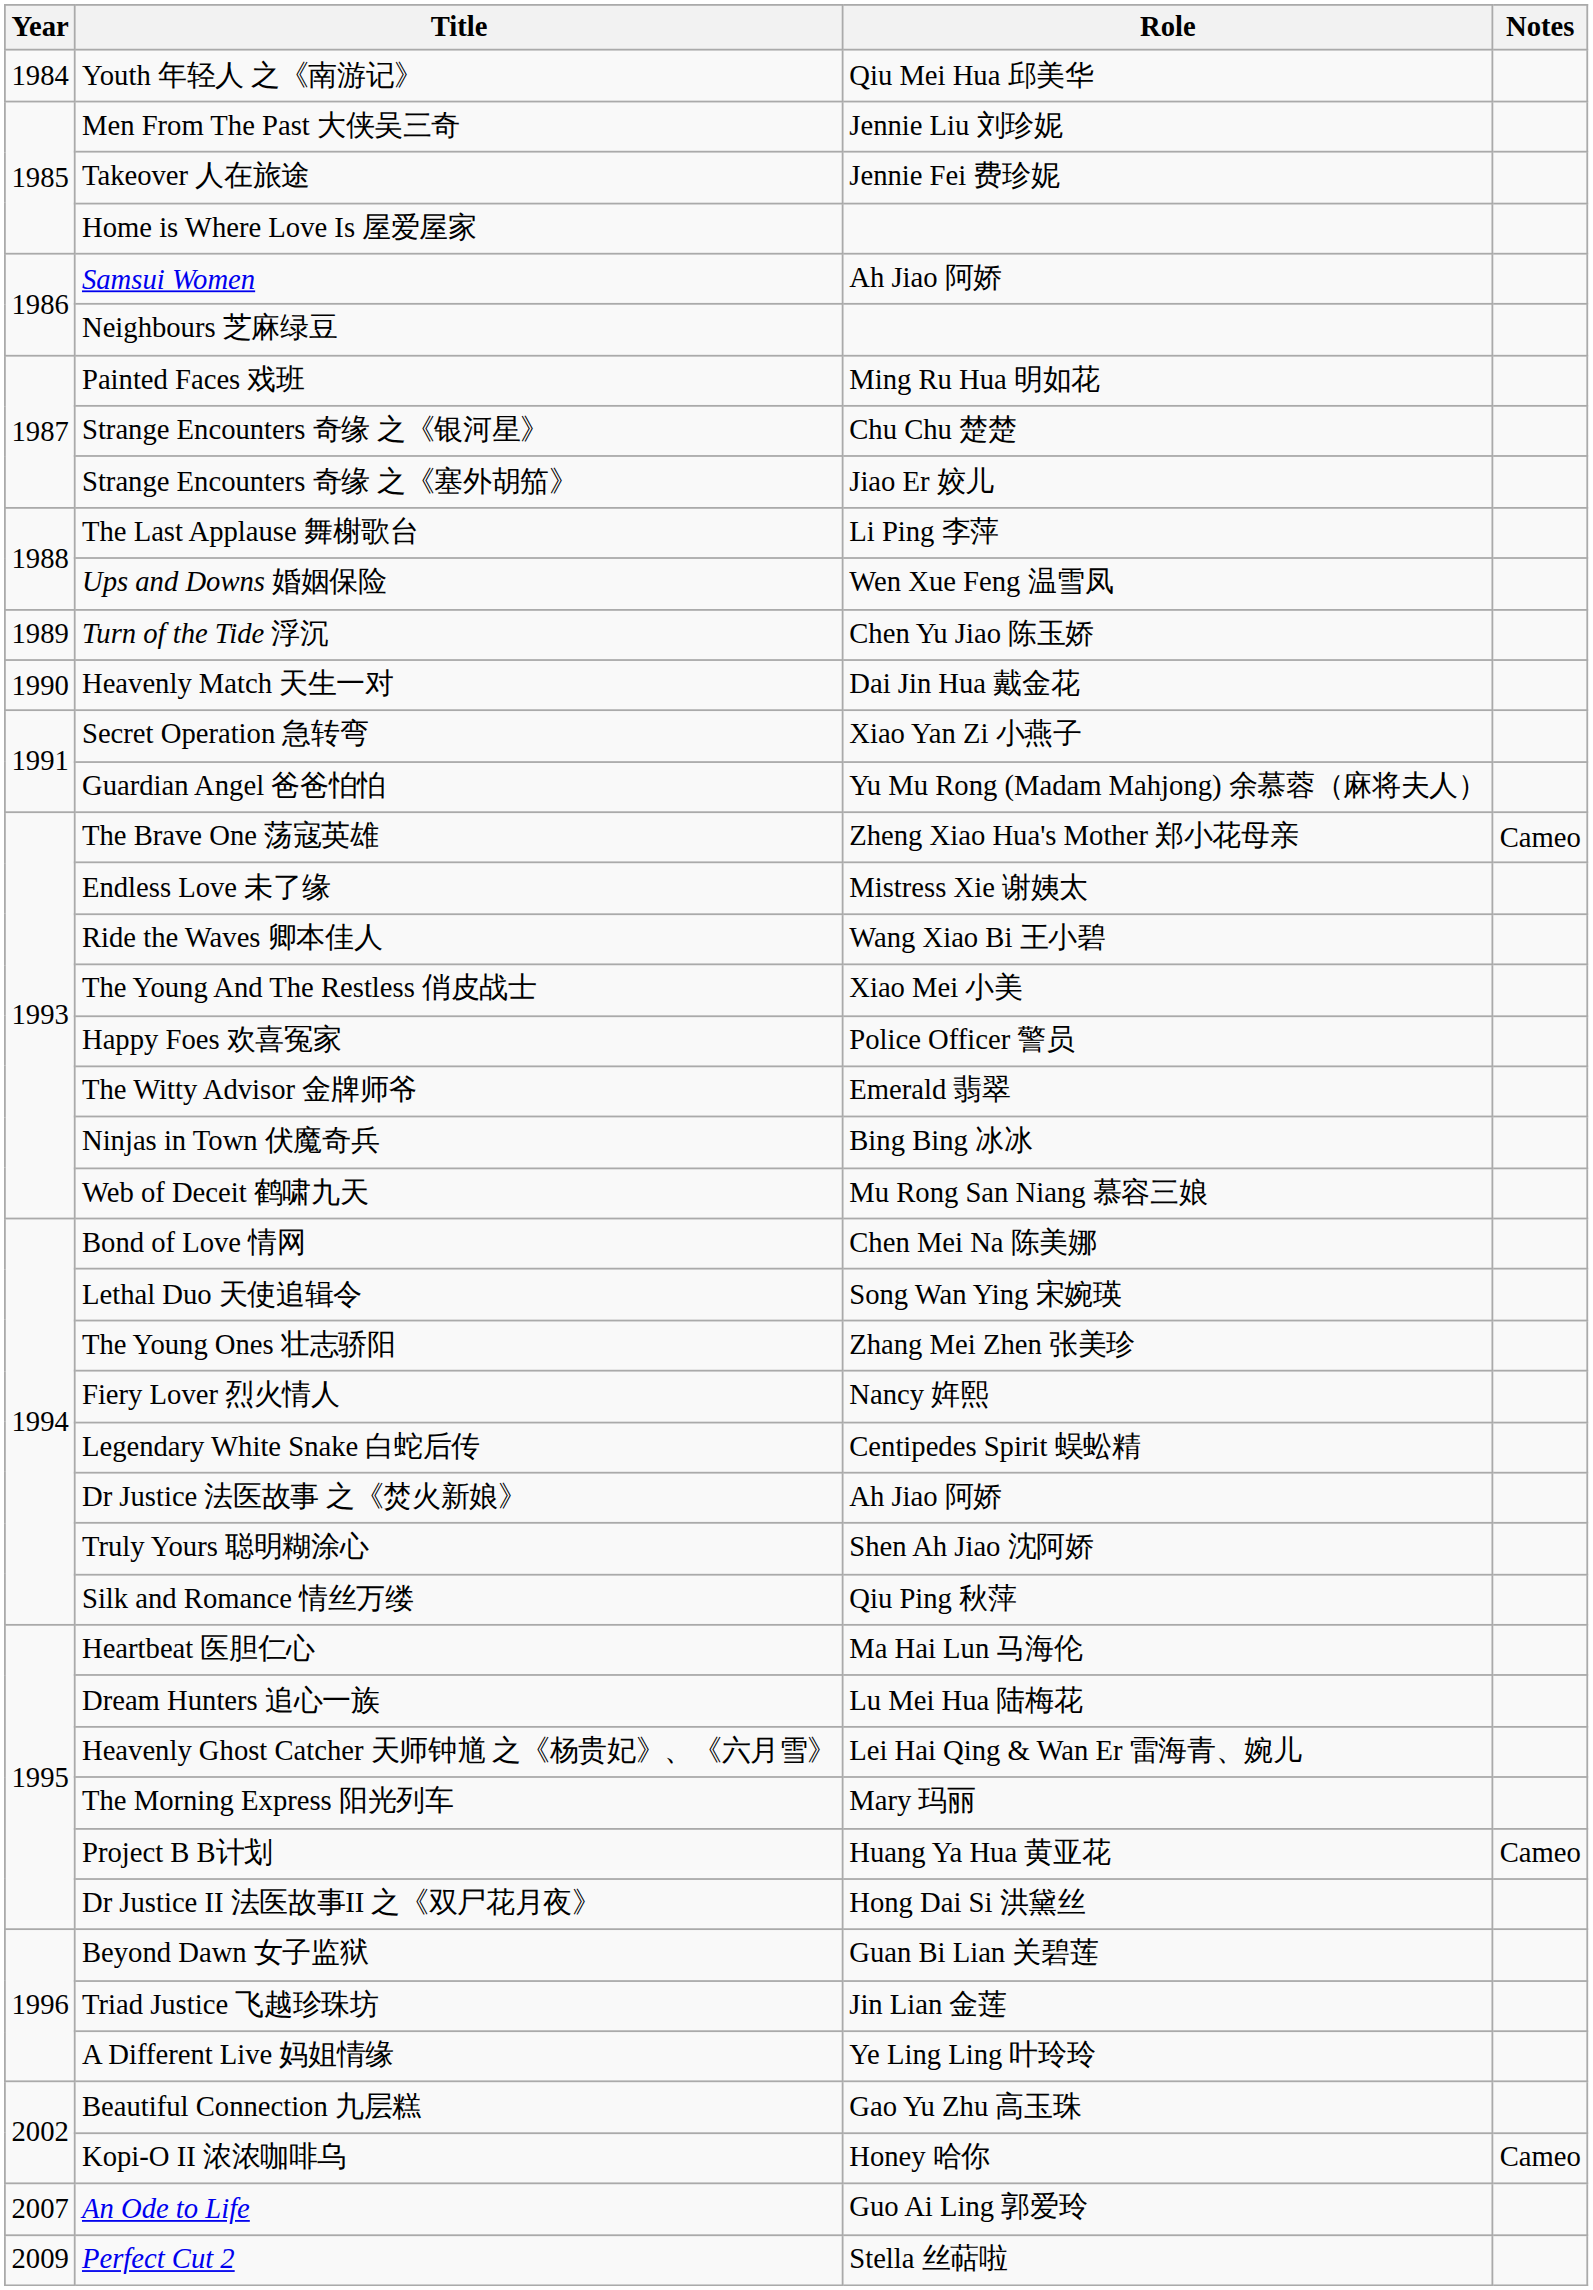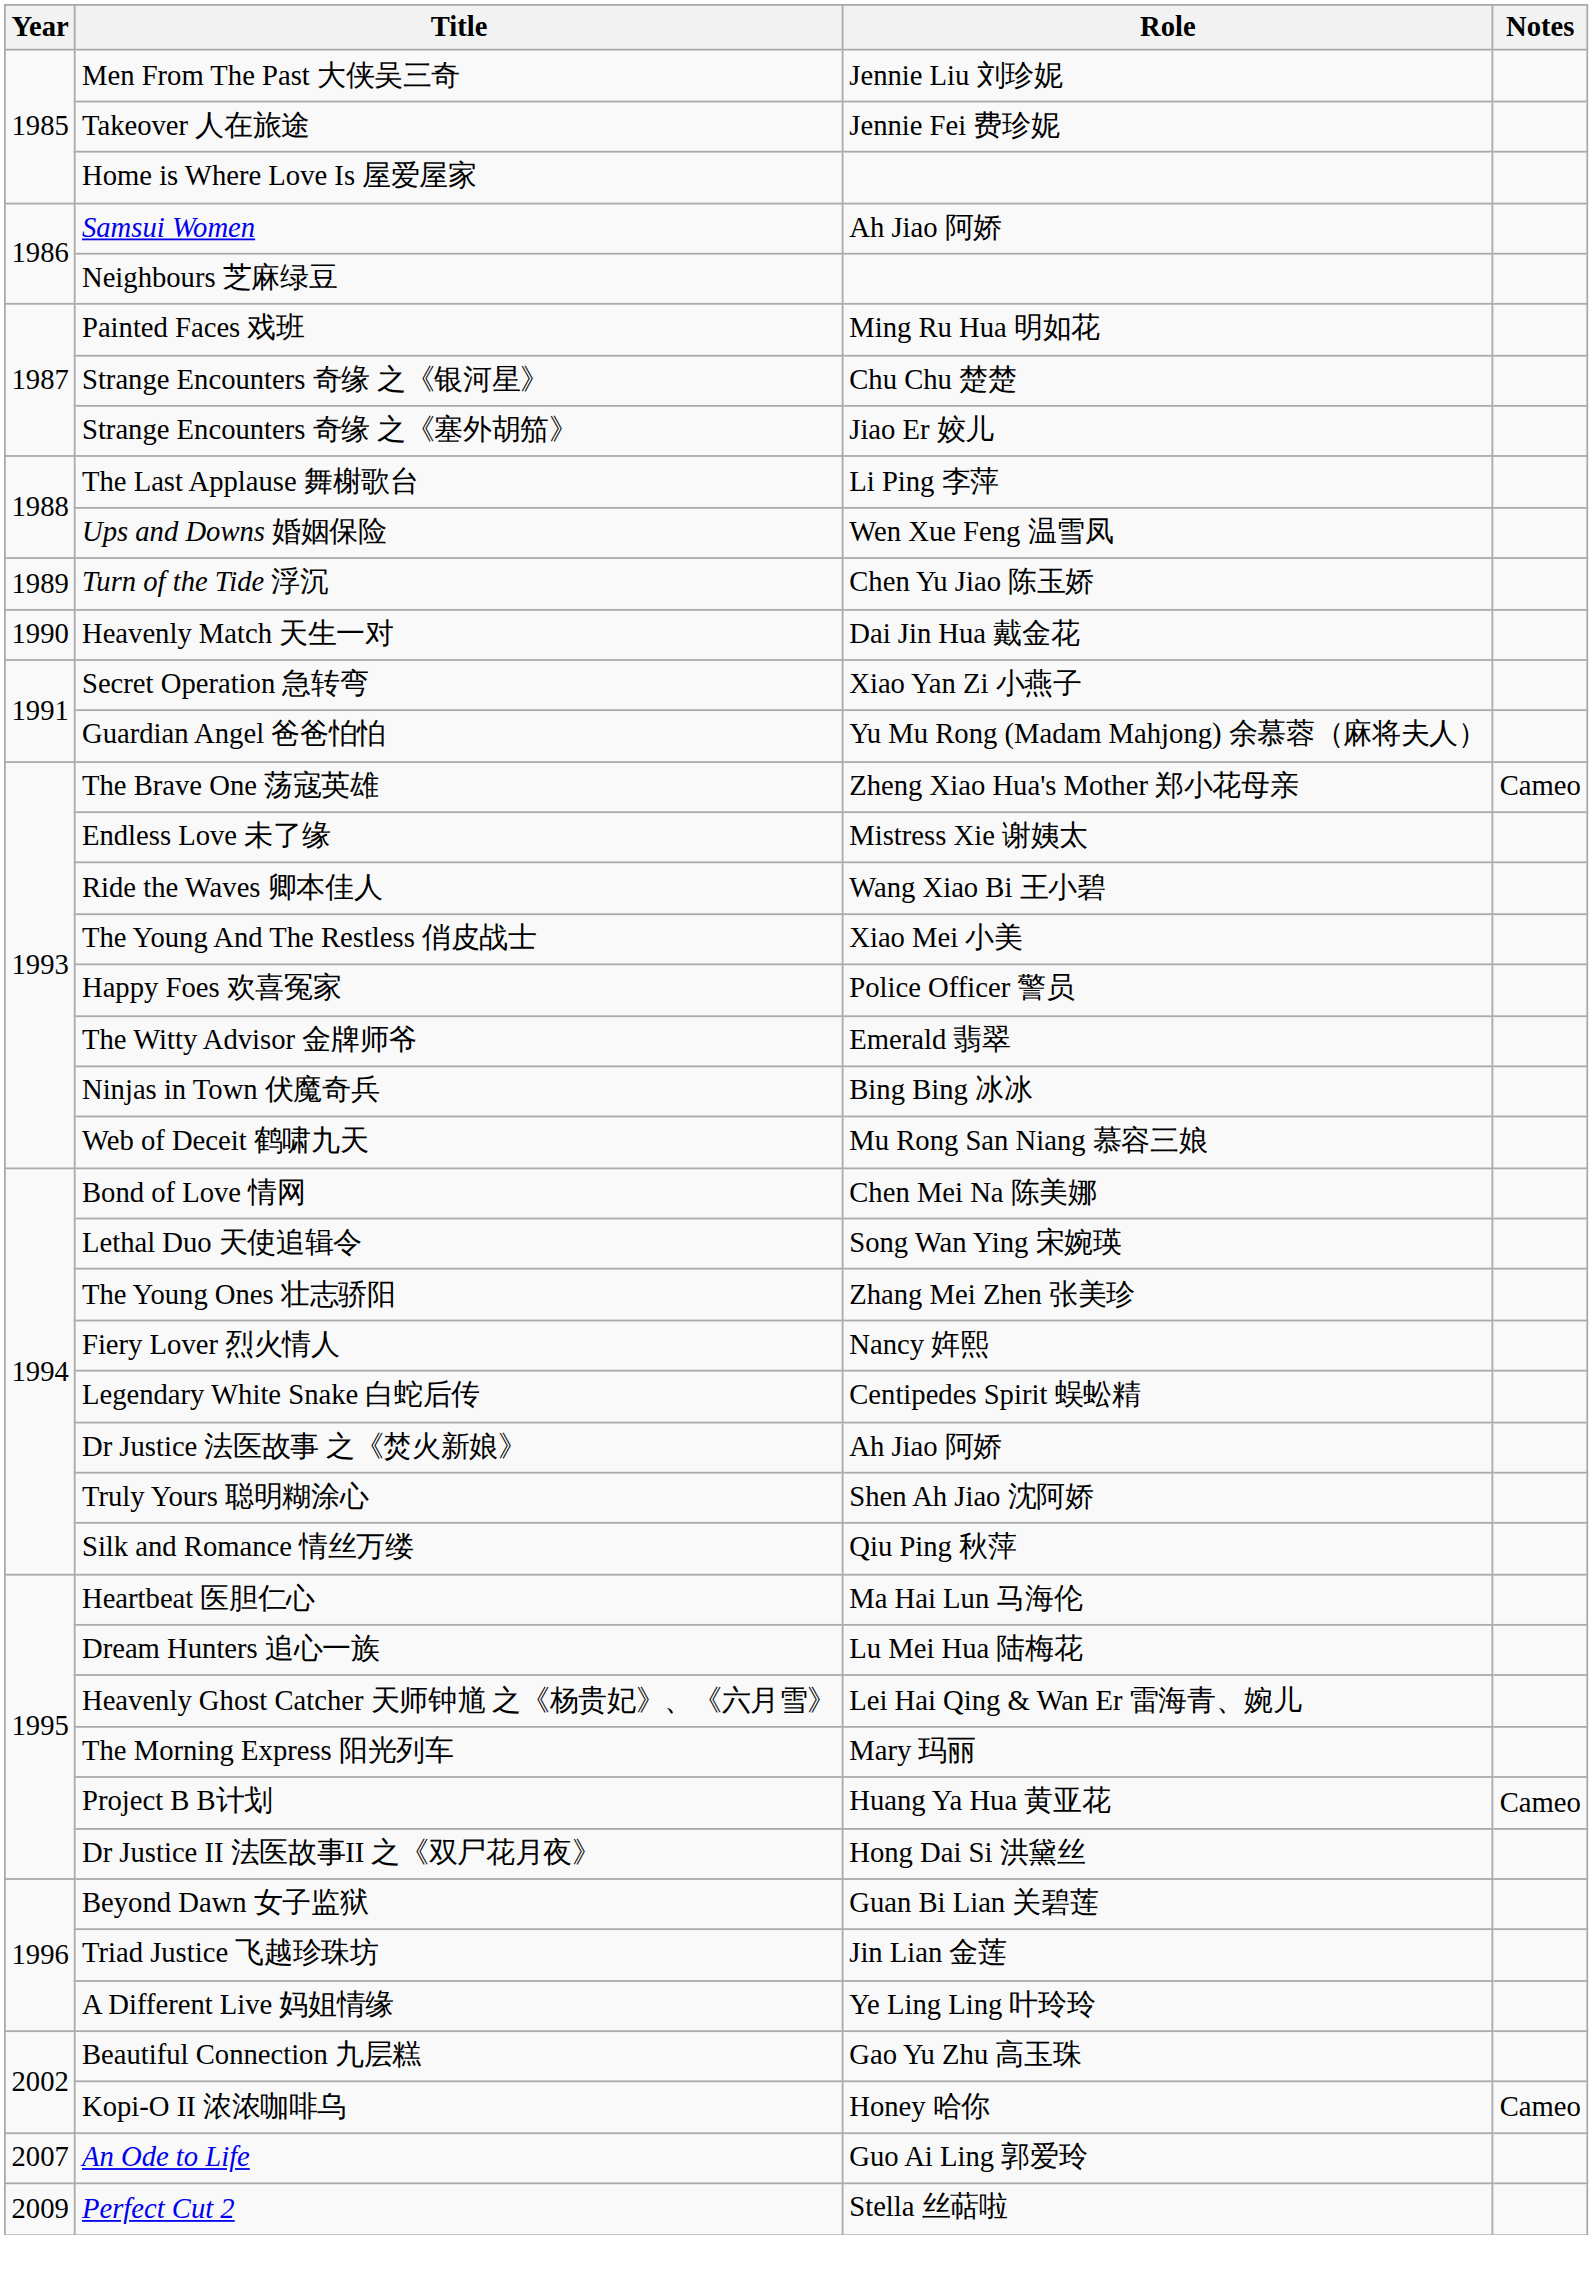 <table class="wikitable">
 <tr>
 <th>Year</th>
 <th>Title</th>
 <th>Role</th>
 <th>Notes</th>
-</tr>
-<tr>
-<td>1984</td>
-<td>Youth 年轻人 之《南游记》</td>
-<td>Qiu Mei Hua 邱美华</td>
-<td></td>
 </tr>
 <tr>
 <td rowspan ="3">1985</td>
 <td>Men From The Past 大侠吴三奇</td>
 <td>Jennie Liu 刘珍妮</td>
 <td></td>
 </tr>
 <tr>
 <td>Takeover 人在旅途</td>
 <td>Jennie Fei 费珍妮</td>
 <td></td>
 </tr>
 <tr>
 <td>Home is Where Love Is 屋爱屋家</td>
 <td></td>
 <td></td>
 </tr>
 <tr>
 <td rowspan="2">1986</td>
 <td><a href='#'><em>Samsui Women</em></a></td>
 <td>Ah Jiao 阿娇</td>
 <td></td>
 </tr>
 <tr>
 <td>Neighbours 芝麻绿豆</td>
 <td></td>
 <td></td>
 </tr>
 <tr>
 <td rowspan="3">1987</td>
 <td>Painted Faces 戏班</td>
 <td>Ming Ru Hua 明如花</td>
 <td></td>
 </tr>
 <tr>
 <td>Strange Encounters 奇缘 之《银河星》</td>
 <td>Chu Chu 楚楚</td>
 <td></td>
 </tr>
 <tr>
 <td>Strange Encounters 奇缘 之《塞外胡笳》</td>
 <td>Jiao Er 姣儿</td>
 <td></td>
 </tr>
 <tr>
 <td rowspan="2">1988</td>
 <td>The Last Applause 舞榭歌台</td>
 <td>Li Ping 李萍</td>
 <td></td>
 </tr>
 <tr>
 <td><em>Ups and Downs</em> 婚姻保险</td>
 <td>Wen Xue Feng 温雪凤</td>
 <td></td>
 </tr>
 <tr>
 <td>1989</td>
 <td><em>Turn of the Tide</em> 浮沉</td>
 <td>Chen Yu Jiao 陈玉娇</td>
 <td></td>
 </tr>
 <tr>
 <td>1990</td>
 <td>Heavenly Match 天生一对</td>
 <td>Dai Jin Hua 戴金花</td>
 <td></td>
 </tr>
 <tr>
 <td rowspan="2">1991</td>
 <td>Secret Operation 急转弯</td>
 <td>Xiao Yan Zi 小燕子</td>
 <td></td>
 </tr>
 <tr>
 <td>Guardian Angel 爸爸怕怕</td>
 <td>Yu Mu Rong (Madam Mahjong) 余慕蓉（麻将夫人）</td>
 <td></td>
 </tr>
 <tr>
 <td rowspan="8">1993</td>
 <td>The Brave One 荡寇英雄</td>
 <td>Zheng Xiao Hua's Mother 郑小花母亲</td>
 <td>Cameo</td>
 </tr>
 <tr>
 <td>Endless Love 未了缘</td>
 <td>Mistress Xie 谢姨太</td>
 <td></td>
 </tr>
 <tr>
 <td>Ride the Waves 卿本佳人</td>
 <td>Wang Xiao Bi 王小碧</td>
 <td></td>
 </tr>
 <tr>
 <td>The Young And The Restless 俏皮战士</td>
 <td>Xiao Mei 小美</td>
 <td></td>
 </tr>
 <tr>
 <td>Happy Foes 欢喜冤家</td>
 <td>Police Officer 警员</td>
 <td></td>
 </tr>
 <tr>
 <td>The Witty Advisor 金牌师爷</td>
 <td>Emerald 翡翠</td>
 <td></td>
 </tr>
 <tr>
 <td>Ninjas in Town 伏魔奇兵</td>
 <td>Bing Bing 冰冰</td>
 <td></td>
 </tr>
 <tr>
 <td>Web of Deceit 鹤啸九天</td>
 <td>Mu Rong San Niang 慕容三娘</td>
 <td></td>
 </tr>
 <tr>
 <td rowspan="8">1994</td>
 <td>Bond of Love 情网</td>
 <td>Chen Mei Na 陈美娜</td>
 <td></td>
 </tr>
 <tr>
 <td>Lethal Duo 天使追辑令</td>
 <td>Song Wan Ying 宋婉瑛</td>
 <td></td>
 </tr>
 <tr>
 <td>The Young Ones 壮志骄阳</td>
 <td>Zhang Mei Zhen 张美珍</td>
 <td></td>
 </tr>
 <tr>
 <td>Fiery Lover 烈火情人</td>
 <td>Nancy 姩熙</td>
 <td></td>
 </tr>
 <tr>
 <td>Legendary White Snake 白蛇后传</td>
 <td>Centipedes Spirit 蜈蚣精</td>
 <td></td>
 </tr>
 <tr>
 <td>Dr Justice 法医故事 之《焚火新娘》</td>
 <td>Ah Jiao 阿娇</td>
 <td></td>
 </tr>
 <tr>
 <td>Truly Yours 聪明糊涂心</td>
 <td>Shen Ah Jiao 沈阿娇</td>
 <td></td>
 </tr>
 <tr>
 <td>Silk and Romance 情丝万缕</td>
 <td>Qiu Ping 秋萍</td>
 <td></td>
 </tr>
 <tr>
 <td rowspan="6">1995</td>
 <td>Heartbeat 医胆仁心</td>
 <td>Ma Hai Lun 马海伦</td>
 <td></td>
 </tr>
 <tr>
 <td>Dream Hunters 追心一族</td>
 <td>Lu Mei Hua 陆梅花</td>
 <td></td>
 </tr>
 <tr>
 <td>Heavenly Ghost Catcher 天师钟馗 之《杨贵妃》、《六月雪》</td>
 <td>Lei Hai Qing & Wan Er 雷海青、婉儿</td>
 <td></td>
 </tr>
 <tr>
 <td>The Morning Express 阳光列车</td>
 <td>Mary 玛丽</td>
 <td></td>
 </tr>
 <tr>
 <td>Project B B计划</td>
 <td>Huang Ya Hua 黄亚花</td>
 <td>Cameo</td>
 </tr>
 <tr>
 <td>Dr Justice II 法医故事II 之《双尸花月夜》</td>
 <td>Hong Dai Si 洪黛丝</td>
 <td></td>
 </tr>
 <tr>
 <td rowspan="3">1996</td>
 <td>Beyond Dawn 女子监狱</td>
 <td>Guan Bi Lian 关碧莲</td>
 <td></td>
 </tr>
 <tr>
 <td>Triad Justice 飞越珍珠坊</td>
 <td>Jin Lian 金莲</td>
 <td></td>
 </tr>
 <tr>
 <td>A Different Live 妈姐情缘</td>
 <td>Ye Ling Ling 叶玲玲</td>
 <td></td>
 </tr>
 <tr>
 <td rowspan="2">2002</td>
 <td>Beautiful Connection 九层糕</td>
 <td>Gao Yu Zhu 高玉珠</td>
 <td></td>
 </tr>
 <tr>
 <td>Kopi-O II 浓浓咖啡乌</td>
 <td>Honey 哈你</td>
 <td>Cameo</td>
 </tr>
 <tr>
 <td>2007</td>
 <td><em><a href='#'>An Ode to Life</a></em></td>
 <td>Guo Ai Ling 郭爱玲</td>
 <td></td>
 </tr>
 <tr>
 <td>2009</td>
 <td><a href='#'><em>Perfect Cut 2</em></a></td>
 <td>Stella 丝萜啦</td>
 <td></td>
 </tr>
 </table>
